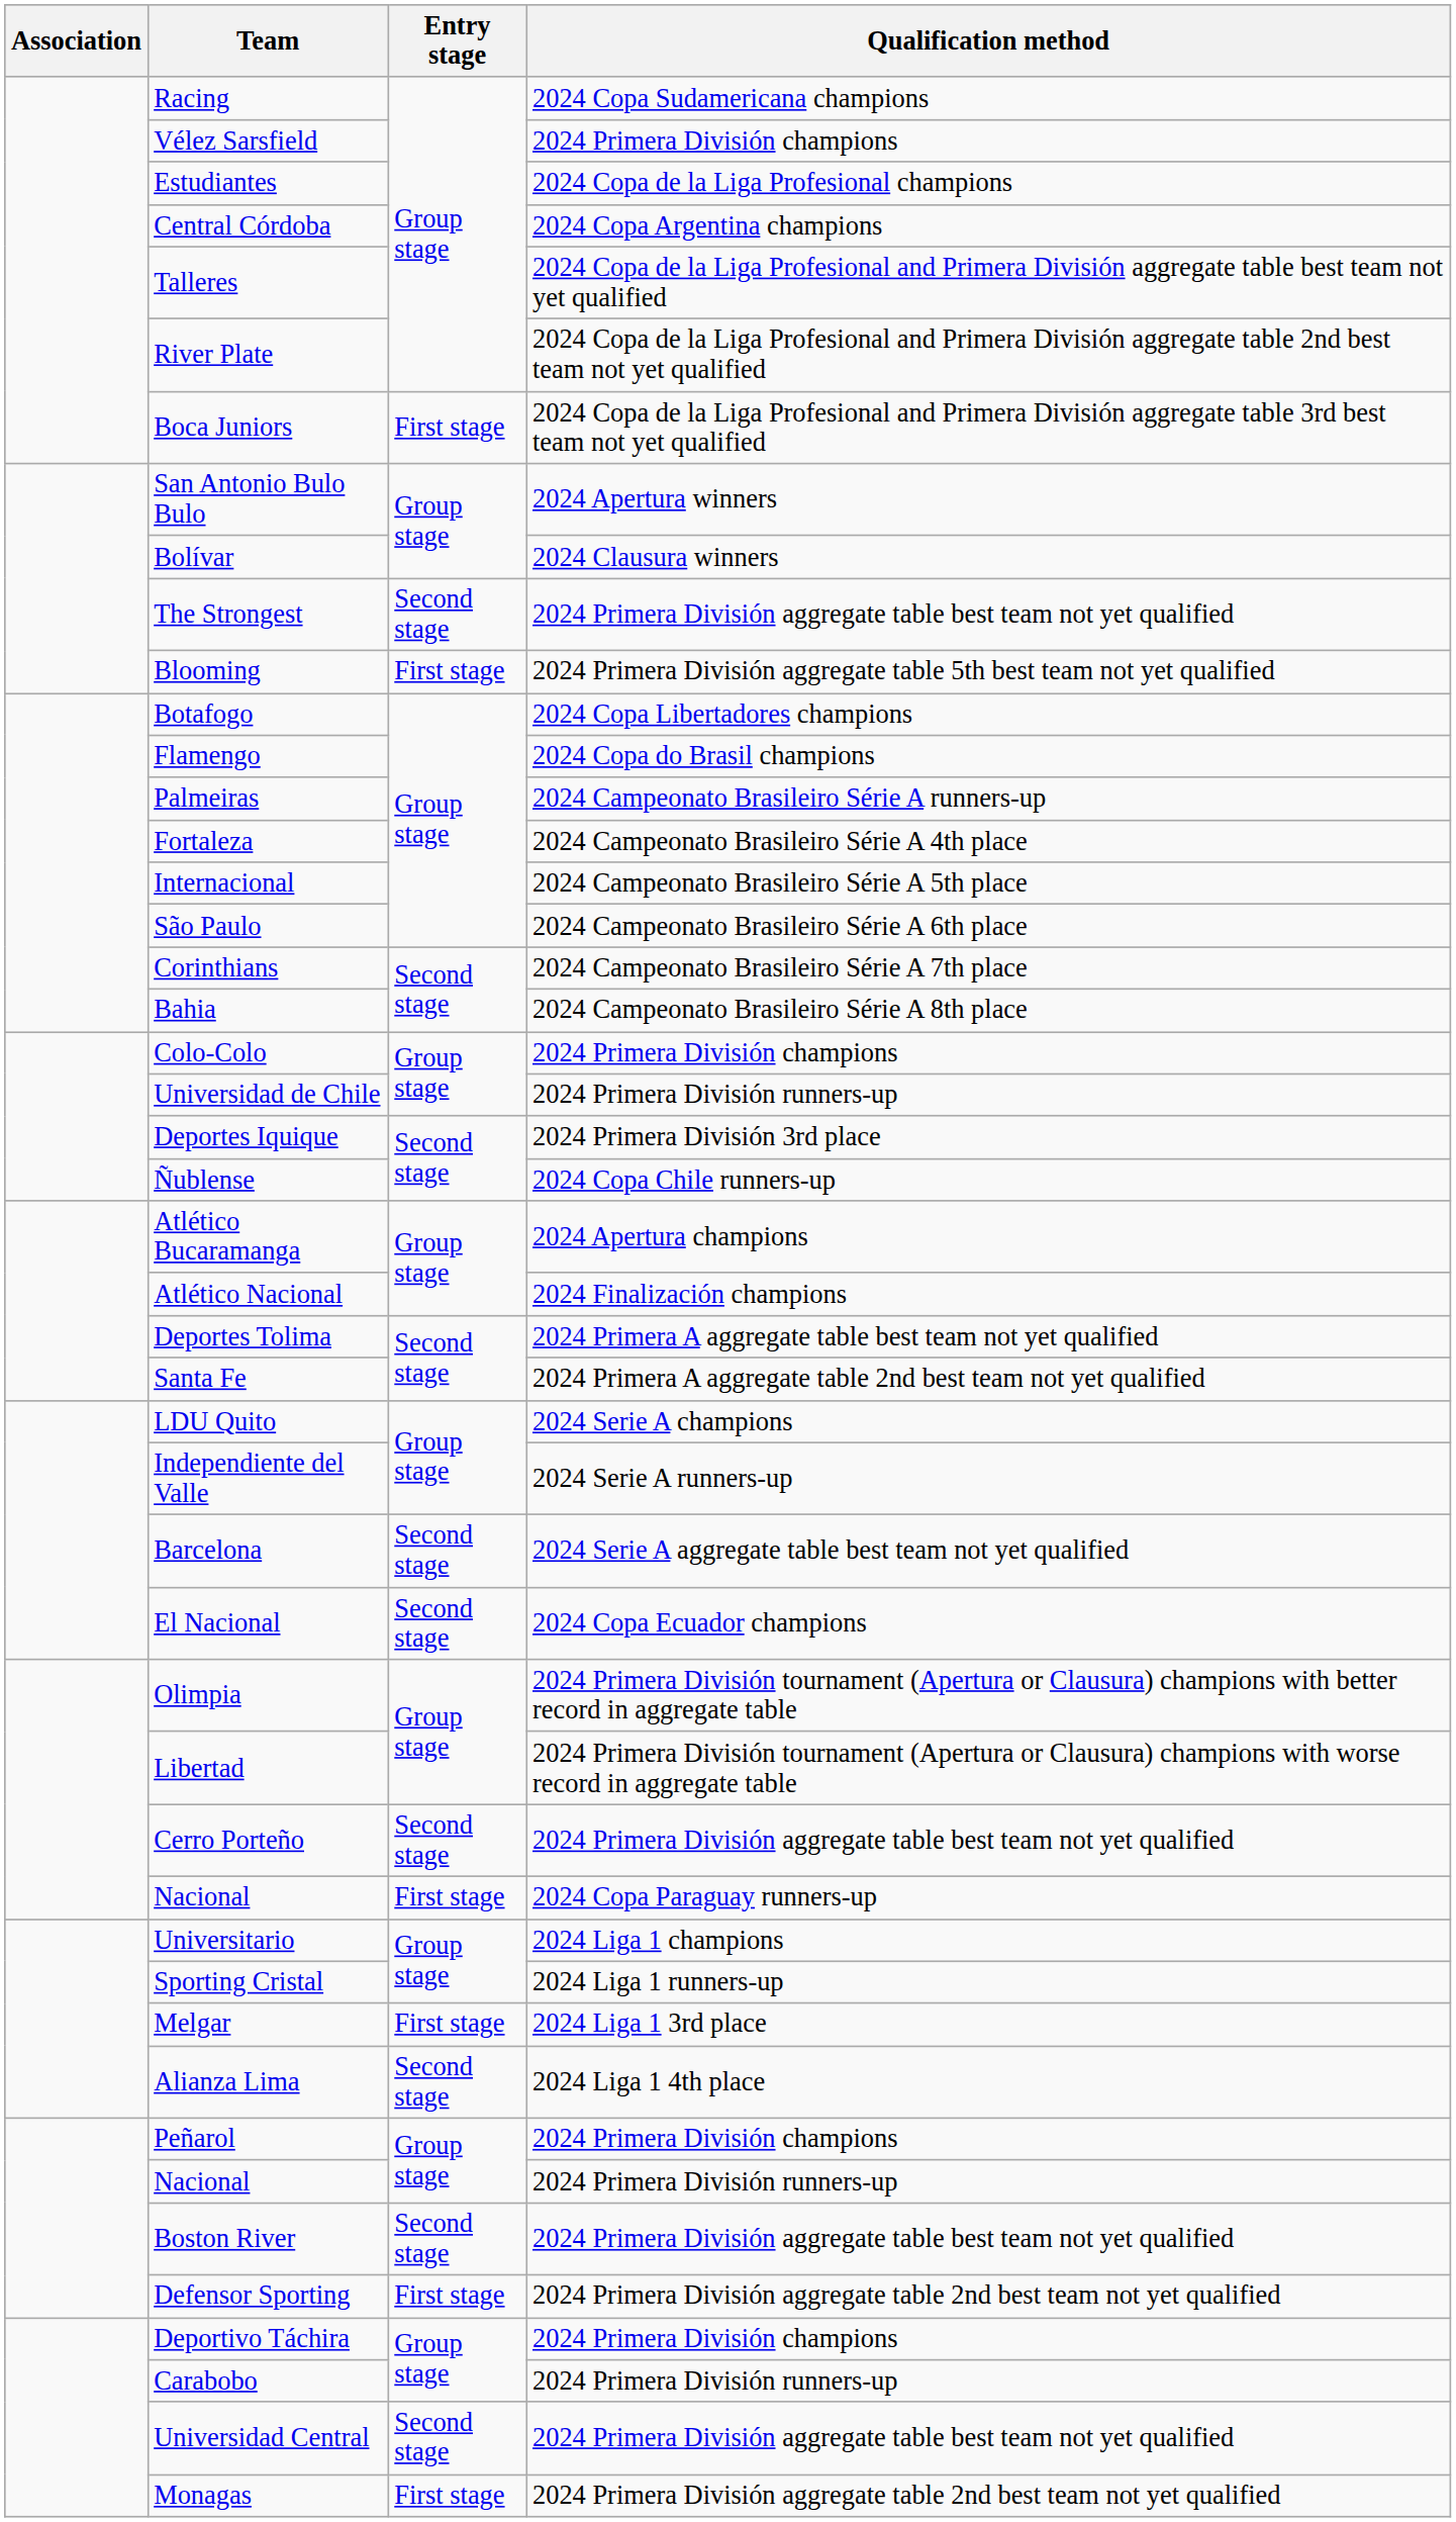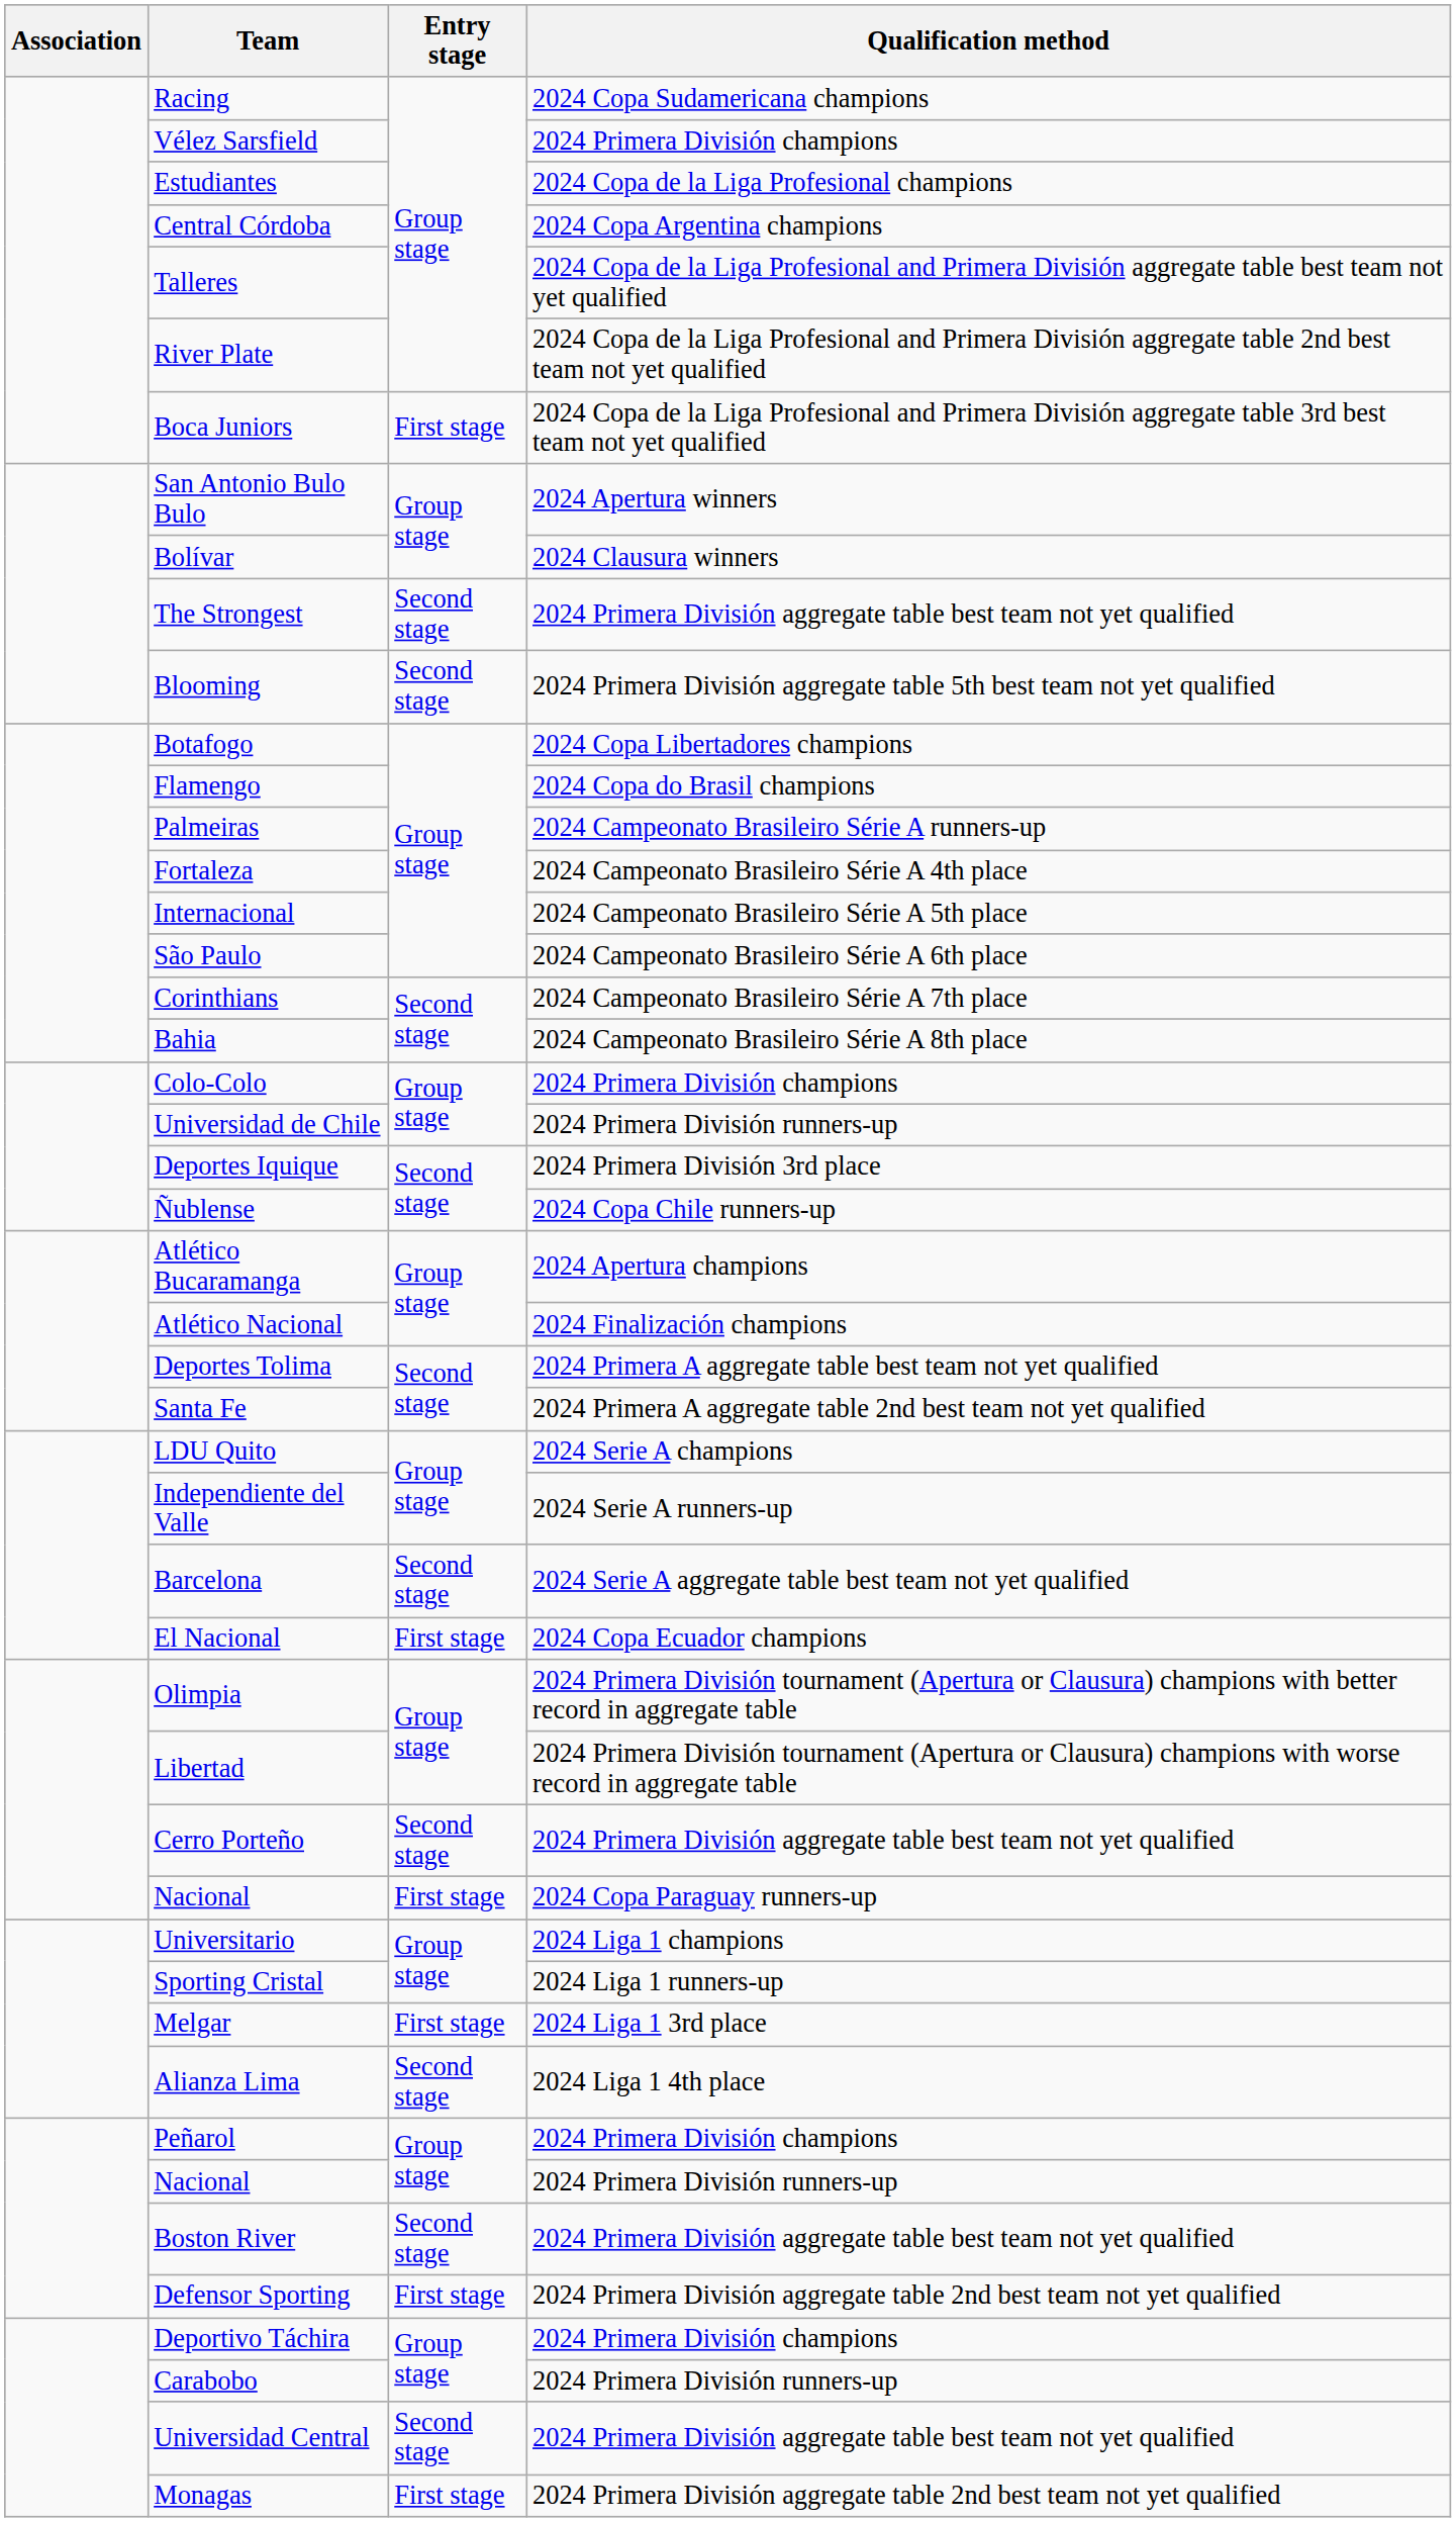 <table class="wikitable">
 <tr>
 <th>Association</th>
 <th>Team </th>
 <th>Entry stage</th>
 <th>Qualification method</th>
 </tr>
 <tr>
 <td rowspan=7><br></td>
 <td><a href='#'>Racing</a> </td>
 <td rowspan=6><a href='#'>Group stage</a></td>
 <td><a href='#'>2024 Copa Sudamericana</a> champions</td>
 </tr>
 <tr>
 <td><a href='#'>Vélez Sarsfield</a> </td>
 <td><a href='#'>2024 Primera División</a> champions</td>
 </tr>
 <tr>
 <td><a href='#'>Estudiantes</a> </td>
 <td><a href='#'>2024 Copa de la Liga Profesional</a> champions</td>
 </tr>
 <tr>
 <td><a href='#'>Central Córdoba</a> </td>
 <td><a href='#'>2024 Copa Argentina</a> champions</td>
 </tr>
 <tr>
 <td><a href='#'>Talleres</a> </td>
 <td><a href='#'>2024 Copa de la Liga Profesional and Primera División</a> aggregate table best team not yet qualified</td>
 </tr>
 <tr>
 <td><a href='#'>River Plate</a> </td>
 <td>2024 Copa de la Liga Profesional and Primera División aggregate table 2nd best team not yet qualified</td>
 </tr>
 <tr>
 <td><a href='#'>Boca Juniors</a> </td>
 <td><a href='#'>First stage</a></td>
 <td>2024 Copa de la Liga Profesional and Primera División aggregate table 3rd best team not yet qualified</td>
 </tr>
 <tr>
 <td rowspan=4><br></td>
 <td><a href='#'>San Antonio Bulo Bulo</a> </td>
 <td rowspan=2><a href='#'>Group stage</a></td>
 <td><a href='#'>2024 Apertura</a> winners</td>
 </tr>
 <tr>
 <td><a href='#'>Bolívar</a> </td>
 <td><a href='#'>2024 Clausura</a> winners</td>
 </tr>
 <tr>
 <td><a href='#'>The Strongest</a> </td>
 <td><a href='#'>Second stage</a></td>
 <td><a href='#'>2024 Primera División</a> aggregate table best team not yet qualified</td>
 </tr>
 <tr>
 <td><a href='#'>Blooming</a> </td>
-<td><a href='#'>First stage</a></td>
+<td><a href='#'>Second stage</a></td>
 <td>2024 Primera División aggregate table 5th best team not yet qualified</td>
 </tr>
 <tr>
 <td rowspan=8><br></td>
 <td><a href='#'>Botafogo</a> </td>
 <td rowspan=6><a href='#'>Group stage</a></td>
 <td><a href='#'>2024 Copa Libertadores</a> champions</td>
 </tr>
 <tr>
 <td><a href='#'>Flamengo</a> </td>
 <td><a href='#'>2024 Copa do Brasil</a> champions</td>
 </tr>
 <tr>
 <td><a href='#'>Palmeiras</a> </td>
 <td><a href='#'>2024 Campeonato Brasileiro Série A</a> runners-up</td>
 </tr>
 <tr>
 <td><a href='#'>Fortaleza</a> </td>
 <td>2024 Campeonato Brasileiro Série A 4th place</td>
 </tr>
 <tr>
 <td><a href='#'>Internacional</a> </td>
 <td>2024 Campeonato Brasileiro Série A 5th place</td>
 </tr>
 <tr>
 <td><a href='#'>São Paulo</a> </td>
 <td>2024 Campeonato Brasileiro Série A 6th place</td>
 </tr>
 <tr>
 <td><a href='#'>Corinthians</a> </td>
 <td rowspan=2><a href='#'>Second stage</a></td>
 <td>2024 Campeonato Brasileiro Série A 7th place</td>
 </tr>
 <tr>
 <td><a href='#'>Bahia</a> </td>
 <td>2024 Campeonato Brasileiro Série A 8th place</td>
 </tr>
 <tr>
 <td rowspan=4><br></td>
 <td><a href='#'>Colo-Colo</a> </td>
 <td rowspan=2><a href='#'>Group stage</a></td>
 <td><a href='#'>2024 Primera División</a> champions</td>
 </tr>
 <tr>
 <td><a href='#'>Universidad de Chile</a> </td>
 <td>2024 Primera División runners-up</td>
 </tr>
 <tr>
 <td><a href='#'>Deportes Iquique</a> </td>
 <td rowspan=2><a href='#'>Second stage</a></td>
 <td>2024 Primera División 3rd place</td>
 </tr>
 <tr>
 <td><a href='#'>Ñublense</a> </td>
 <td><a href='#'>2024 Copa Chile</a> runners-up</td>
 </tr>
 <tr>
 <td rowspan=4><br></td>
 <td><a href='#'>Atlético Bucaramanga</a> </td>
 <td rowspan=2><a href='#'>Group stage</a></td>
 <td><a href='#'>2024 Apertura</a> champions</td>
 </tr>
 <tr>
 <td><a href='#'>Atlético Nacional</a> </td>
 <td><a href='#'>2024 Finalización</a> champions</td>
 </tr>
 <tr>
 <td><a href='#'>Deportes Tolima</a> </td>
 <td rowspan=2><a href='#'>Second stage</a></td>
 <td><a href='#'>2024 Primera A</a> aggregate table best team not yet qualified</td>
 </tr>
 <tr>
 <td><a href='#'>Santa Fe</a> </td>
 <td>2024 Primera A aggregate table 2nd best team not yet qualified</td>
 </tr>
 <tr>
 <td rowspan=4><br></td>
 <td><a href='#'>LDU Quito</a> </td>
 <td rowspan=2><a href='#'>Group stage</a></td>
 <td><a href='#'>2024 Serie A</a> champions</td>
 </tr>
 <tr>
 <td><a href='#'>Independiente del Valle</a> </td>
 <td>2024 Serie A runners-up</td>
 </tr>
 <tr>
 <td><a href='#'>Barcelona</a> </td>
 <td><a href='#'>Second stage</a></td>
 <td><a href='#'>2024 Serie A</a> aggregate table best team not yet qualified</td>
 </tr>
 <tr>
 <td><a href='#'>El Nacional</a> </td>
-<td><a href='#'>Second stage</a></td>
+<td><a href='#'>First stage</a></td>
 <td><a href='#'>2024 Copa Ecuador</a> champions</td>
 </tr>
 <tr>
 <td rowspan=4><br></td>
 <td><a href='#'>Olimpia</a> </td>
 <td rowspan=2><a href='#'>Group stage</a></td>
 <td><a href='#'>2024 Primera División</a> tournament (<a href='#'>Apertura</a> or <a href='#'>Clausura</a>) champions with better record in aggregate table</td>
 </tr>
 <tr>
 <td><a href='#'>Libertad</a> </td>
 <td>2024 Primera División tournament (Apertura or Clausura) champions with worse record in aggregate table</td>
 </tr>
 <tr>
 <td><a href='#'>Cerro Porteño</a> </td>
 <td><a href='#'>Second stage</a></td>
 <td><a href='#'>2024 Primera División</a> aggregate table best team not yet qualified</td>
 </tr>
 <tr>
 <td><a href='#'>Nacional</a> </td>
 <td><a href='#'>First stage</a></td>
 <td><a href='#'>2024 Copa Paraguay</a> runners-up</td>
 </tr>
 <tr>
 <td rowspan=4><br></td>
 <td><a href='#'>Universitario</a> </td>
 <td rowspan=2><a href='#'>Group stage</a></td>
 <td><a href='#'>2024 Liga 1</a> champions</td>
 </tr>
 <tr>
 <td><a href='#'>Sporting Cristal</a> </td>
 <td>2024 Liga 1 runners-up</td>
 </tr>
 <tr>
 <td><a href='#'>Melgar</a> </td>
 <td><a href='#'>First stage</a></td>
 <td><a href='#'>2024 Liga 1</a> 3rd place</td>
 </tr>
 <tr>
 <td><a href='#'>Alianza Lima</a> </td>
 <td><a href='#'>Second stage</a></td>
 <td>2024 Liga 1 4th place</td>
 </tr>
 <tr>
 <td rowspan=4><br></td>
 <td><a href='#'>Peñarol</a> </td>
 <td rowspan=2><a href='#'>Group stage</a></td>
 <td><a href='#'>2024 Primera División</a> champions</td>
 </tr>
 <tr>
 <td><a href='#'>Nacional</a> </td>
 <td>2024 Primera División runners-up</td>
 </tr>
 <tr>
 <td><a href='#'>Boston River</a> </td>
 <td><a href='#'>Second stage</a></td>
 <td><a href='#'>2024 Primera División</a> aggregate table best team not yet qualified</td>
 </tr>
 <tr>
 <td><a href='#'>Defensor Sporting</a> </td>
 <td><a href='#'>First stage</a></td>
 <td>2024 Primera División aggregate table 2nd best team not yet qualified</td>
 </tr>
 <tr>
 <td rowspan=4><br></td>
 <td><a href='#'>Deportivo Táchira</a> </td>
 <td rowspan=2><a href='#'>Group stage</a></td>
 <td><a href='#'>2024 Primera División</a> champions</td>
 </tr>
 <tr>
 <td><a href='#'>Carabobo</a> </td>
 <td>2024 Primera División runners-up</td>
 </tr>
 <tr>
 <td><a href='#'>Universidad Central</a> </td>
 <td><a href='#'>Second stage</a></td>
 <td><a href='#'>2024 Primera División</a> aggregate table best team not yet qualified</td>
 </tr>
 <tr>
 <td><a href='#'>Monagas</a> </td>
 <td><a href='#'>First stage</a></td>
 <td>2024 Primera División aggregate table 2nd best team not yet qualified</td>
 </tr>
 </table>
